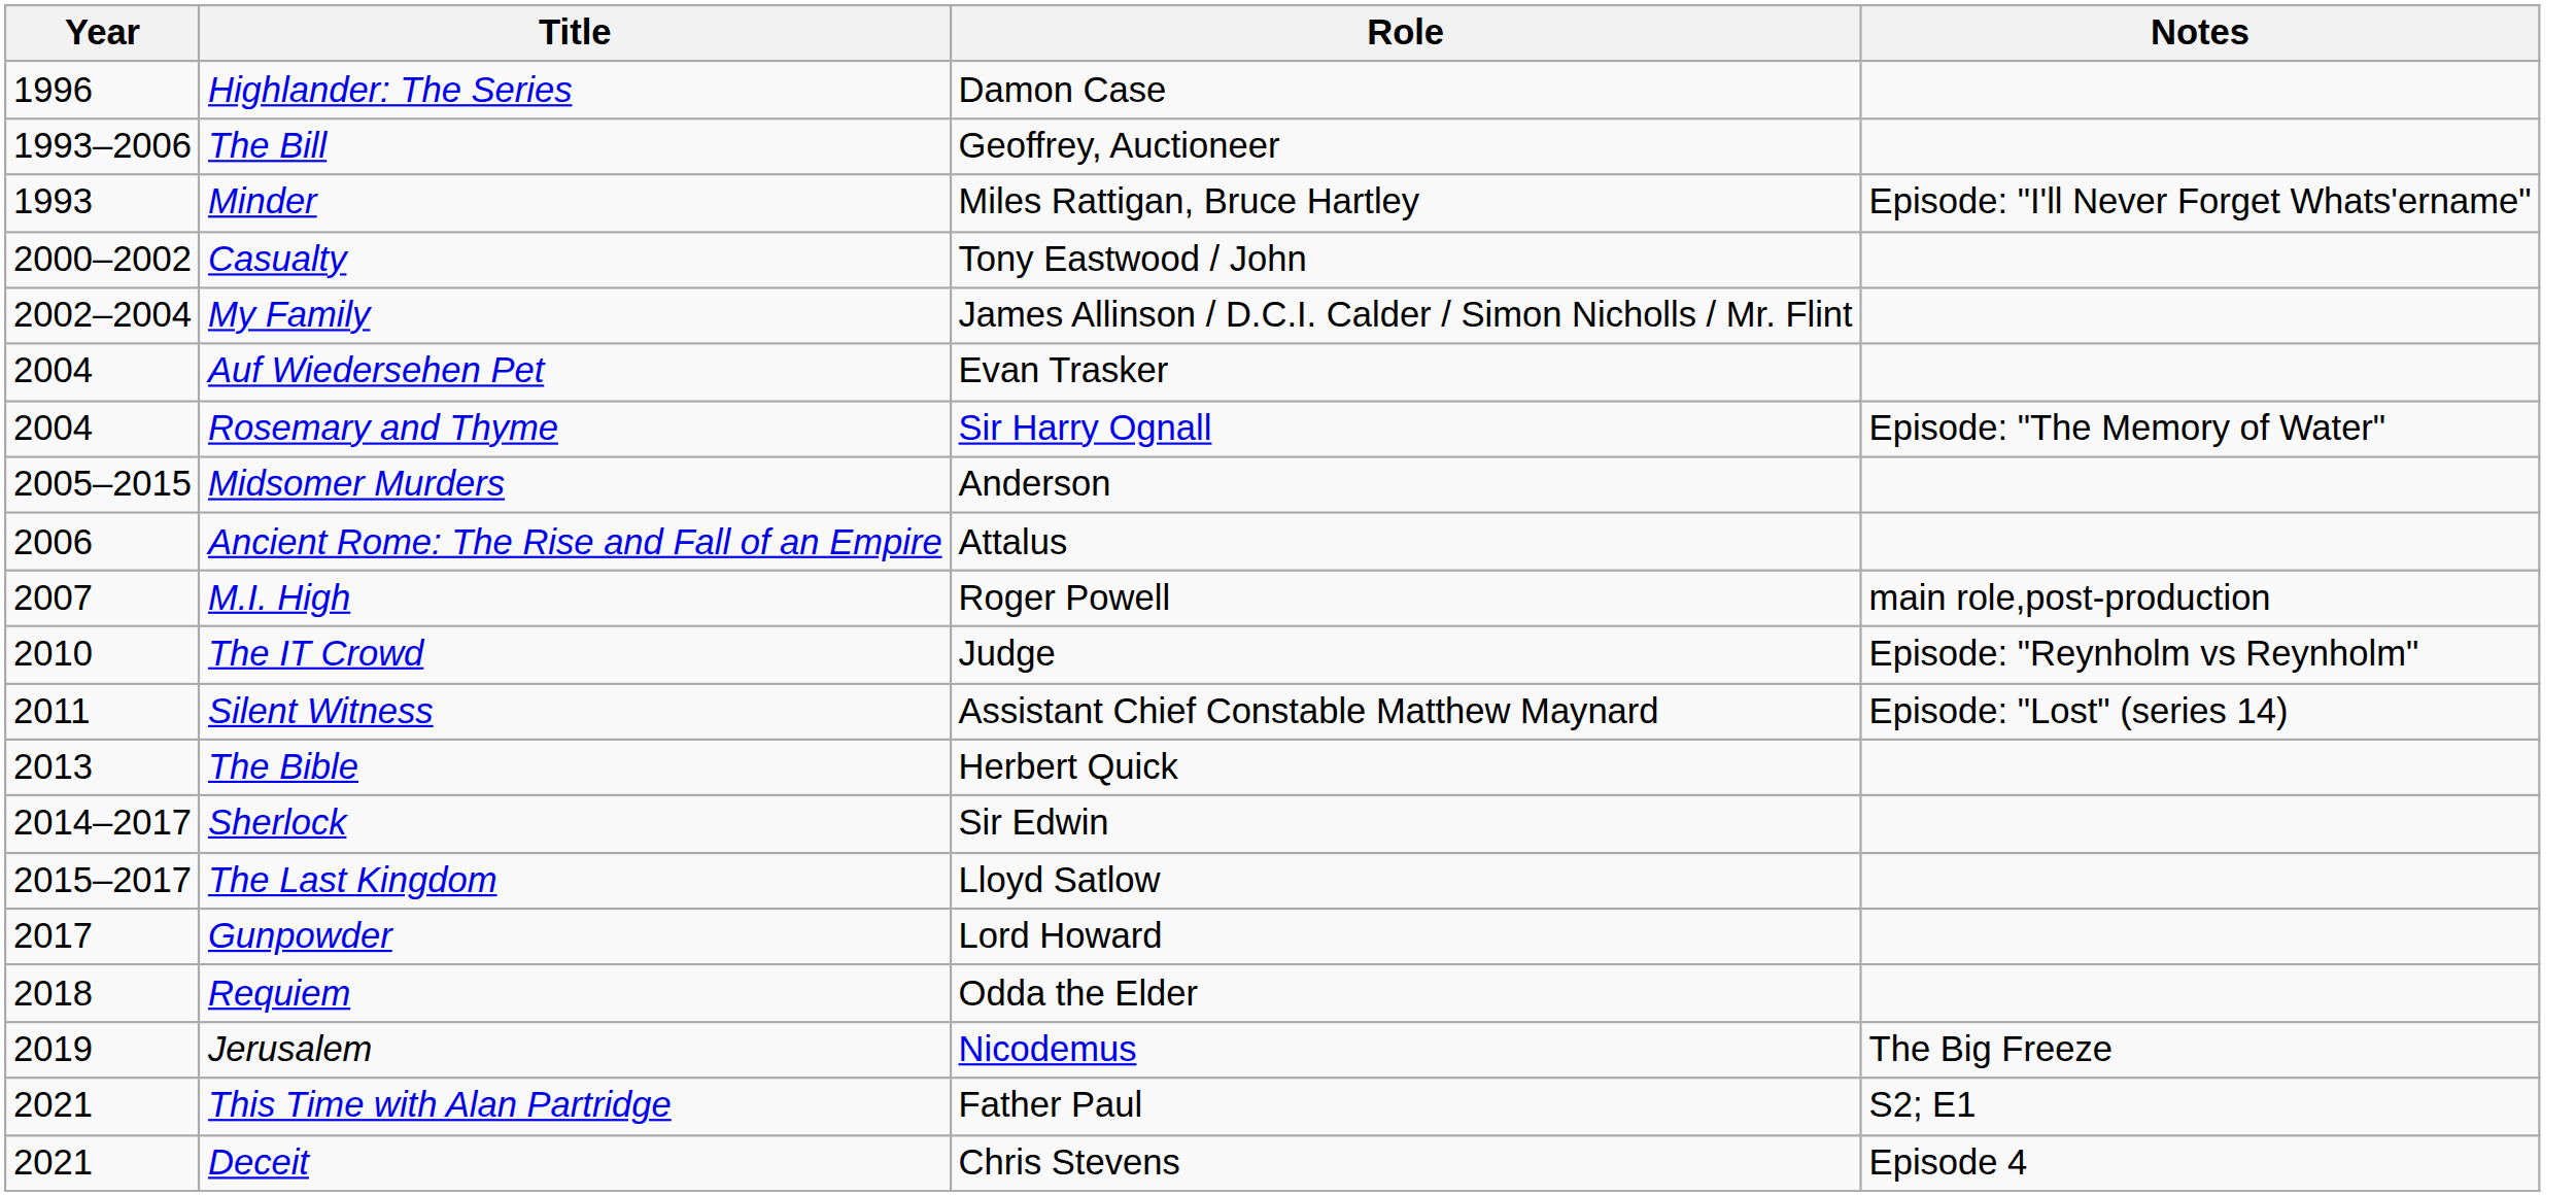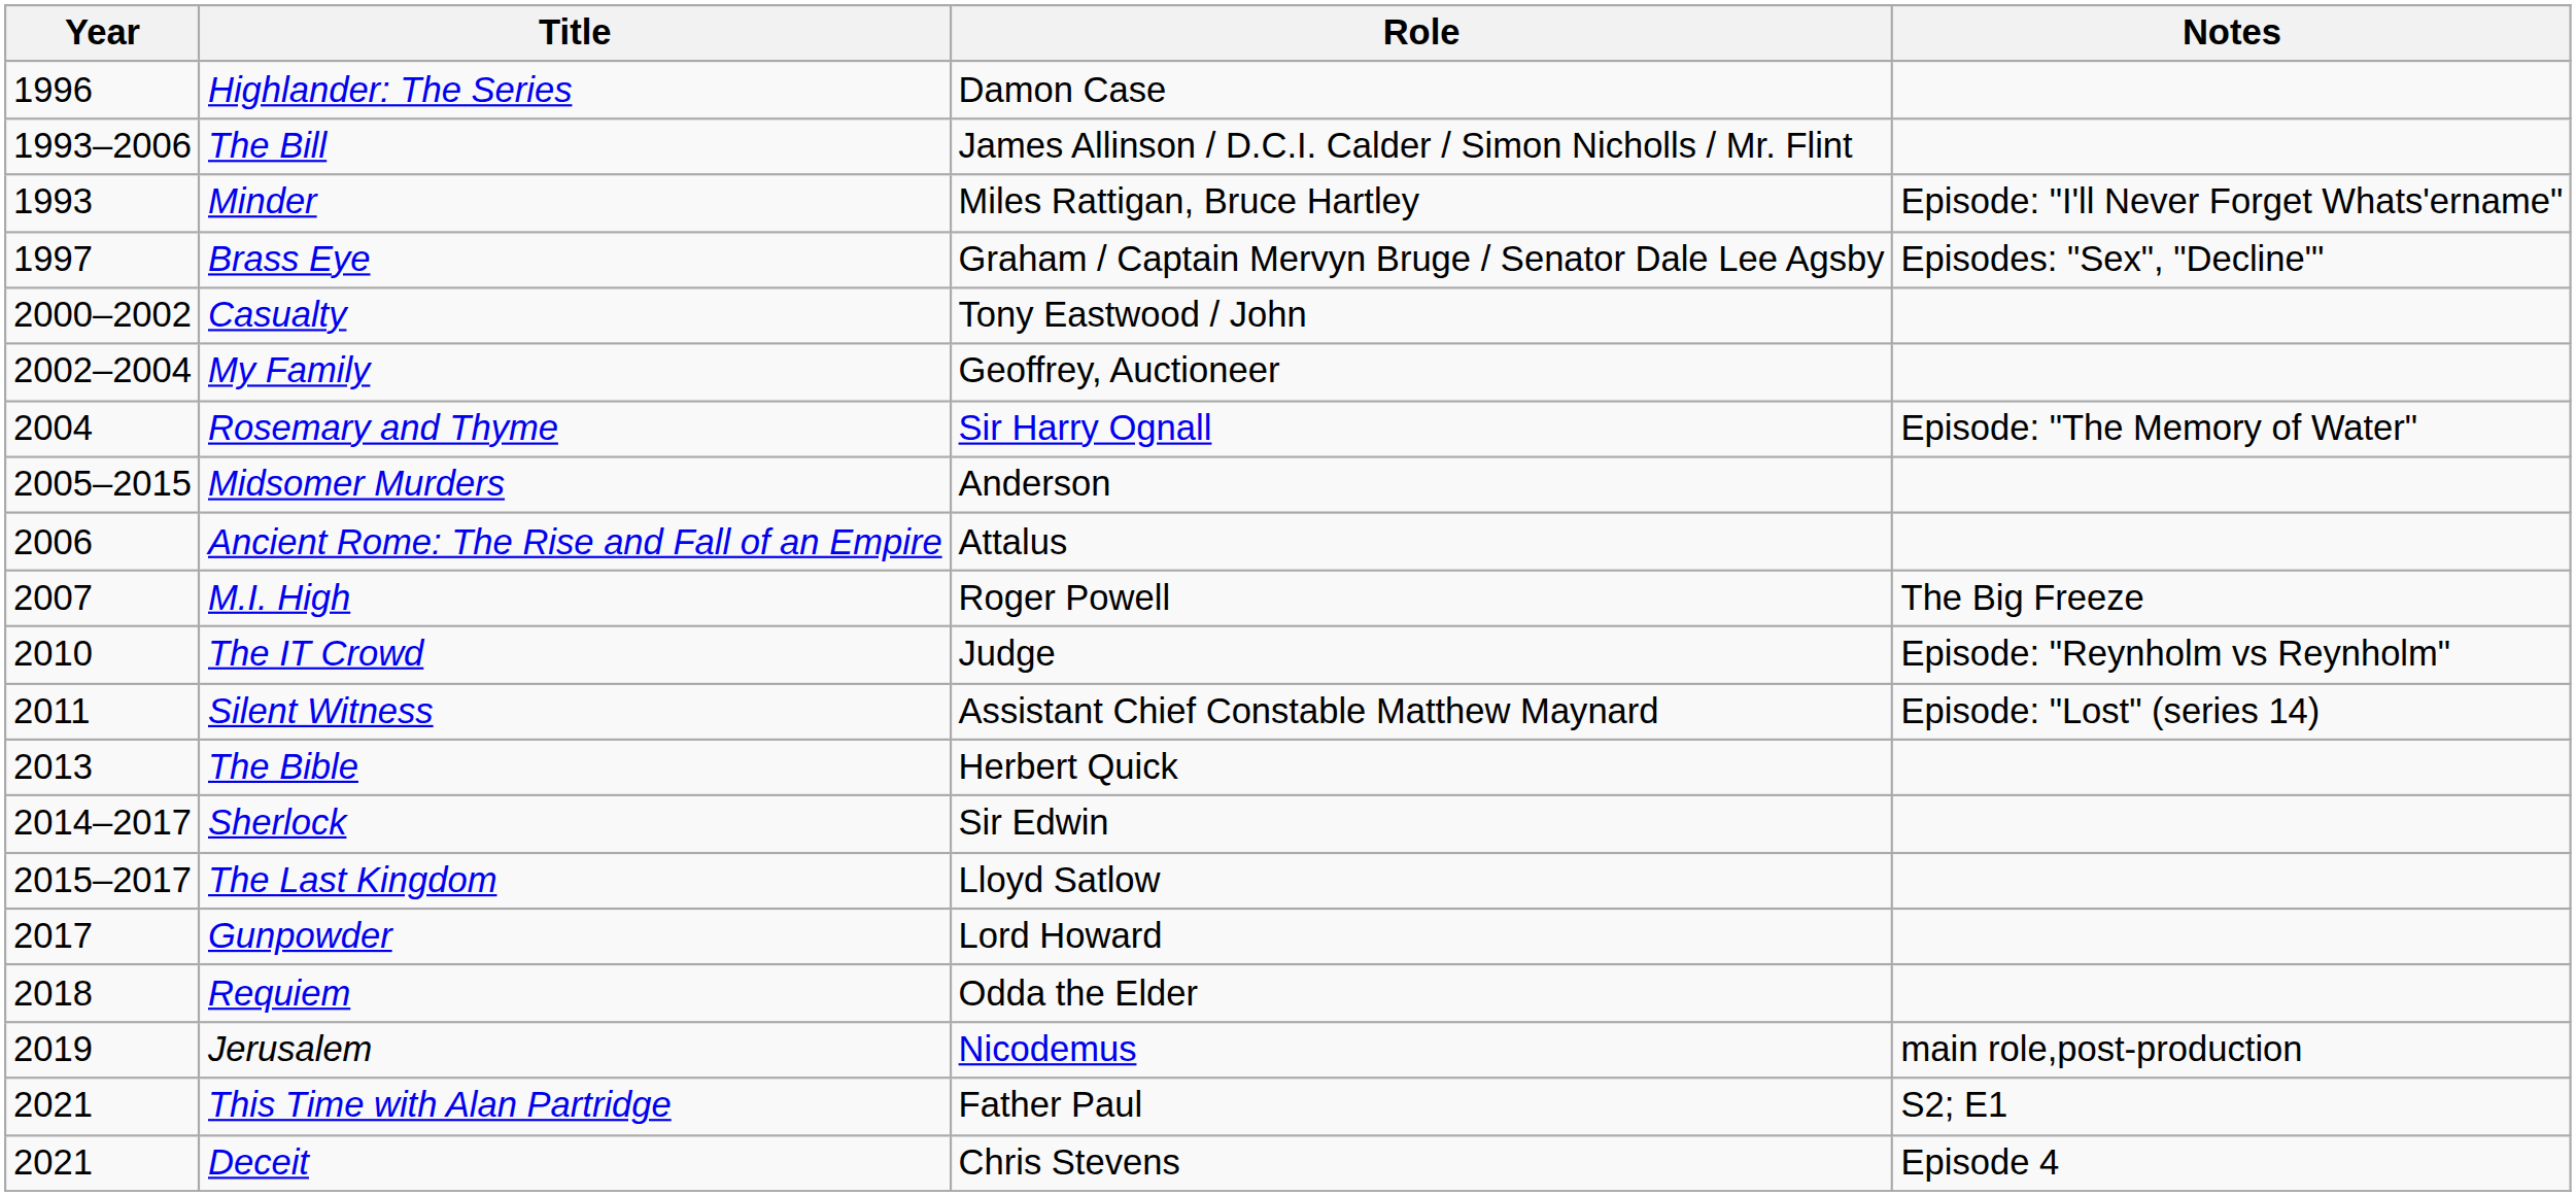 <table class="wikitable">
 <tr>
 <th>Year</th>
 <th>Title</th>
 <th>Role</th>
 <th>Notes</th>
 </tr>
 <tr>
 <td>1996</td>
 <td><em><a href='#'>Highlander: The Series</a></em></td>
 <td>Damon Case</td>
 <td></td>
 </tr>
 <tr>
 <td>1993–2006</td>
 <td><em><a href='#'>The Bill</a></em></td>
-<td>Geoffrey, Auctioneer</td>
+<td>James Allinson / D.C.I. Calder / Simon Nicholls / Mr. Flint</td>
 <td></td>
 </tr>
 <tr>
 <td>1993</td>
 <td><em><a href='#'>Minder</a></em></td>
 <td>Miles Rattigan, Bruce Hartley</td>
 <td>Episode: "I'll Never Forget Whats'ername"</td>
+</tr>
+<tr>
+<td>1997</td>
+<td><em><a href='#'>Brass Eye</a></em></td>
+<td>Graham / Captain Mervyn Bruge / Senator Dale Lee Agsby</td>
+<td>Episodes: "Sex", "Decline"'</td>
 </tr>
 <tr>
 <td>2000–2002</td>
 <td><em><a href='#'>Casualty</a></em></td>
 <td>Tony Eastwood / John</td>
 <td></td>
 </tr>
 <tr>
 <td>2002–2004</td>
 <td><em><a href='#'>My Family</a></em></td>
-<td>James Allinson / D.C.I. Calder / Simon Nicholls / Mr. Flint</td>
-<td></td>
-</tr>
-<tr>
-<td>2004</td>
-<td><em><a href='#'>Auf Wiedersehen Pet</a></em></td>
-<td>Evan Trasker</td>
+<td>Geoffrey, Auctioneer</td>
 <td></td>
 </tr>
 <tr>
 <td>2004</td>
 <td><em><a href='#'>Rosemary and Thyme</a></em></td>
 <td><a href='#'>Sir Harry Ognall</a></td>
 <td>Episode: "The Memory of Water"</td>
 </tr>
 <tr>
 <td>2005–2015</td>
 <td><em><a href='#'>Midsomer Murders</a></em></td>
 <td>Anderson</td>
 <td></td>
 </tr>
 <tr>
 <td>2006</td>
 <td><em><a href='#'>Ancient Rome: The Rise and Fall of an Empire</a></em></td>
 <td>Attalus</td>
 <td></td>
 </tr>
 <tr>
 <td>2007</td>
 <td><em><a href='#'>M.I. High</a></em></td>
 <td>Roger Powell</td>
-<td>main role,post-production</td>
+<td>The Big Freeze</td>
 </tr>
 <tr>
 <td>2010</td>
 <td><em><a href='#'>The IT Crowd</a></em></td>
 <td>Judge</td>
 <td>Episode: "Reynholm vs Reynholm"</td>
 </tr>
 <tr>
 <td>2011</td>
 <td><em><a href='#'>Silent Witness</a></em></td>
 <td>Assistant Chief Constable Matthew Maynard</td>
 <td>Episode: "Lost" (series 14)</td>
 </tr>
 <tr>
 <td>2013</td>
 <td><em><a href='#'>The Bible</a></em></td>
 <td>Herbert Quick</td>
 <td></td>
 </tr>
 <tr>
 <td>2014–2017</td>
 <td><em><a href='#'>Sherlock</a></em></td>
 <td>Sir Edwin</td>
 <td></td>
 </tr>
 <tr>
 <td>2015–2017</td>
 <td><em><a href='#'>The Last Kingdom</a></em></td>
 <td>Lloyd Satlow</td>
 <td></td>
 </tr>
 <tr>
 <td>2017</td>
 <td><em><a href='#'>Gunpowder</a></em></td>
 <td>Lord Howard</td>
 <td></td>
 </tr>
 <tr>
 <td>2018</td>
 <td><em><a href='#'>Requiem</a></em></td>
 <td>Odda the Elder</td>
 <td></td>
 </tr>
 <tr>
 <td>2019</td>
 <td><em>Jerusalem</em></td>
 <td><a href='#'>Nicodemus</a></td>
-<td>The Big Freeze</td>
+<td>main role,post-production</td>
 </tr>
 <tr>
 <td>2021</td>
 <td><em><a href='#'>This Time with Alan Partridge</a></em></td>
 <td>Father Paul</td>
 <td>S2; E1</td>
 </tr>
 <tr>
 <td>2021</td>
 <td><em><a href='#'>Deceit</a></em></td>
 <td>Chris Stevens</td>
 <td>Episode 4</td>
 </tr>
 <tr>
 </tr>
 </table>
